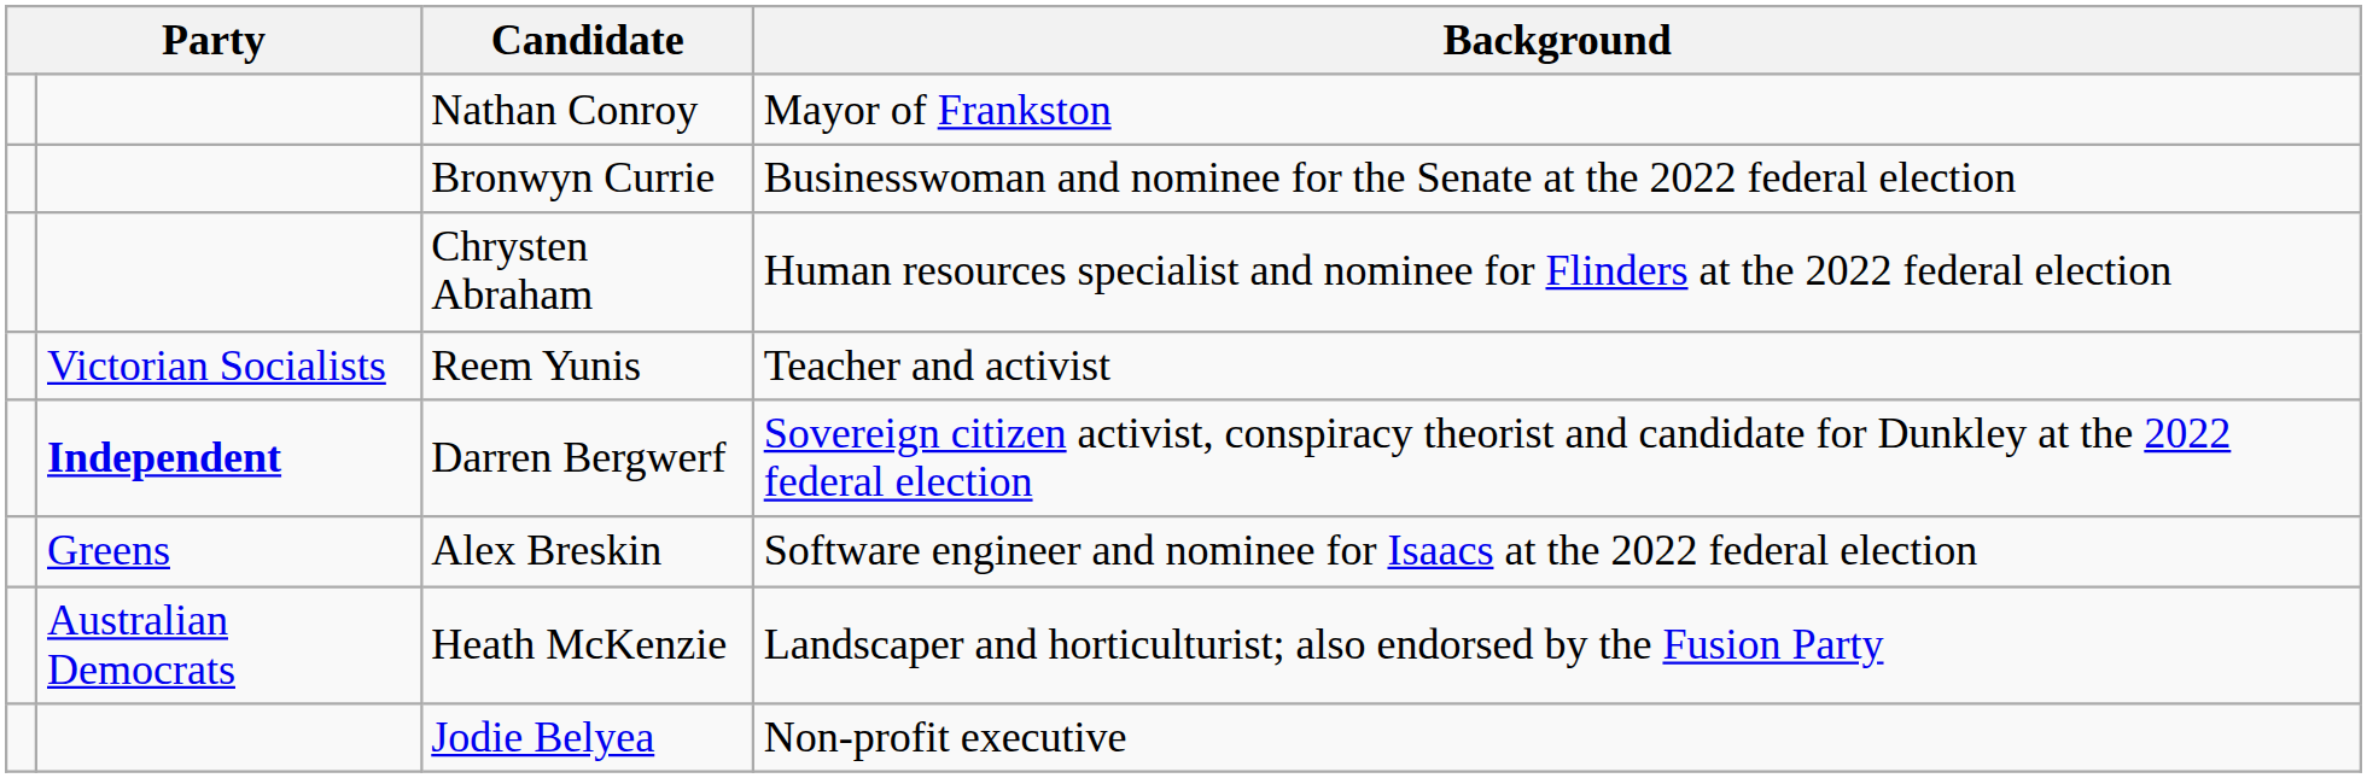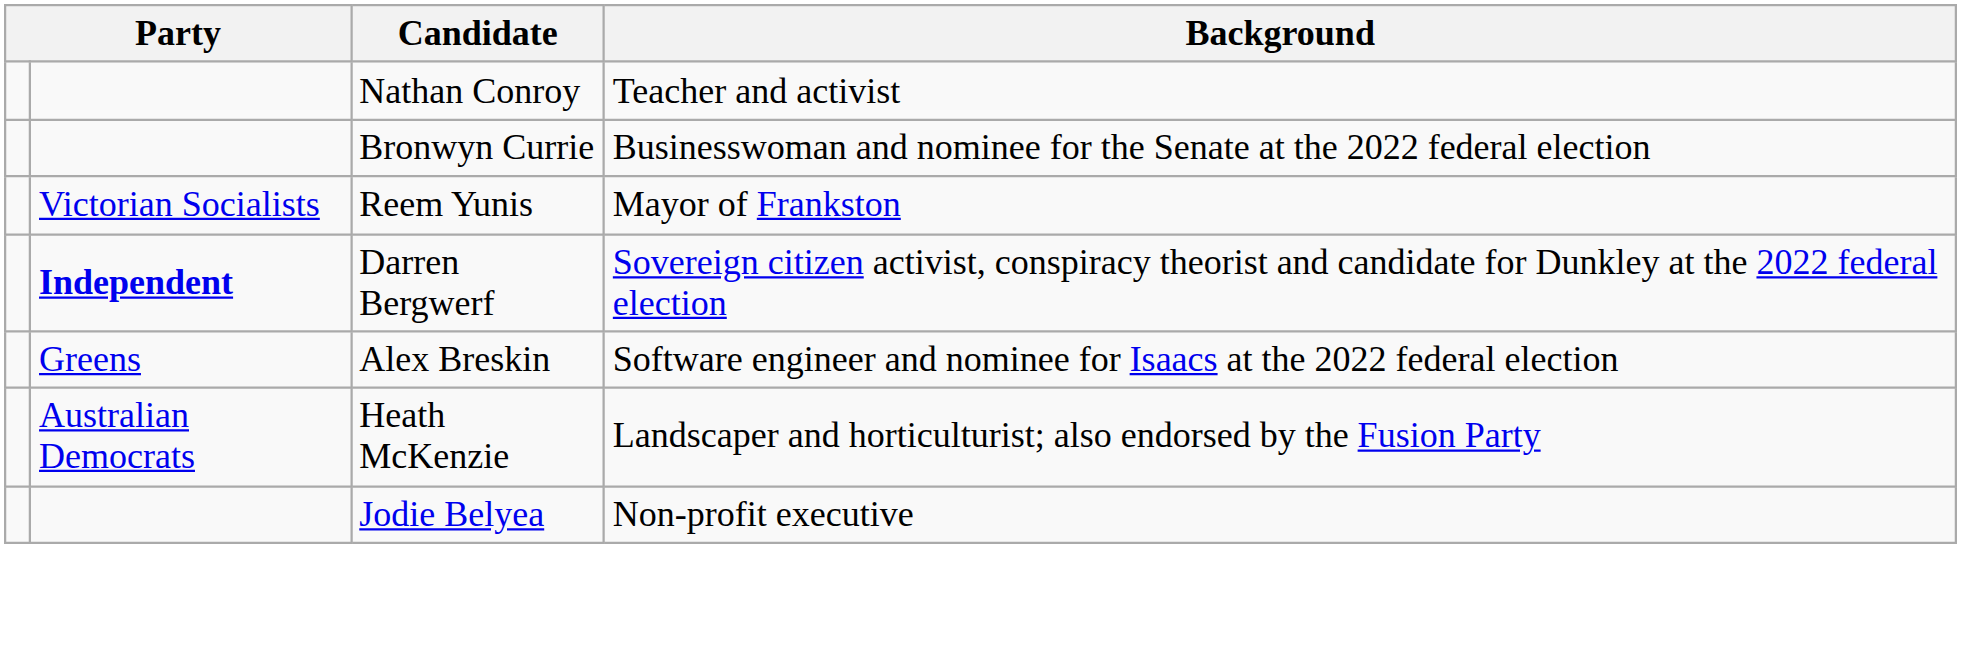 <table class="wikitable">
 <tr>
 <th colspan="2">Party</th>
 <th>Candidate</th>
 <th>Background</th>
 </tr>
 <tr>
 <td width="3pt" > </td>
 <td></td>
 <td>Nathan Conroy</td>
-<td>Mayor of <a href='#'>Frankston</a></td>
+<td>Teacher and activist</td>
 </tr>
 <tr>
 <td width="3pt" > </td>
 <td></td>
 <td>Bronwyn Currie</td>
 <td>Businesswoman and nominee for the Senate at the 2022 federal election</td>
 </tr>
 <tr>
 <td width="3pt" > </td>
-<td></td>
-<td>Chrysten Abraham</td>
-<td>Human resources specialist and nominee for <a href='#'>Flinders</a> at the 2022 federal election</td>
-</tr>
-<tr>
-<td width="3pt" > </td>
 <td><a href='#'>Victorian Socialists</a></td>
 <td>Reem Yunis</td>
-<td>Teacher and activist</td>
+<td>Mayor of <a href='#'>Frankston</a></td>
 </tr>
 <tr>
 <td width="3pt" > </td>
 <td><strong><a href='#'>Independent</a></strong></td>
 <td>Darren Bergwerf</td>
 <td><a href='#'>Sovereign citizen</a> activist, conspiracy theorist and candidate for Dunkley at the <a href='#'>2022 federal election</a></td>
 </tr>
 <tr>
 <td width="3pt" > </td>
 <td><a href='#'>Greens</a></td>
 <td>Alex Breskin</td>
 <td>Software engineer and nominee for <a href='#'>Isaacs</a> at the 2022 federal election</td>
 </tr>
 <tr>
 <td width="3pt" > </td>
 <td><a href='#'>Australian Democrats</a></td>
 <td>Heath McKenzie</td>
 <td>Landscaper and horticulturist; also endorsed by the <a href='#'>Fusion Party</a></td>
 </tr>
 <tr>
 <td width="3pt" > </td>
 <td></td>
 <td><a href='#'>Jodie Belyea</a></td>
 <td>Non-profit executive</td>
 </tr>
 </table>
